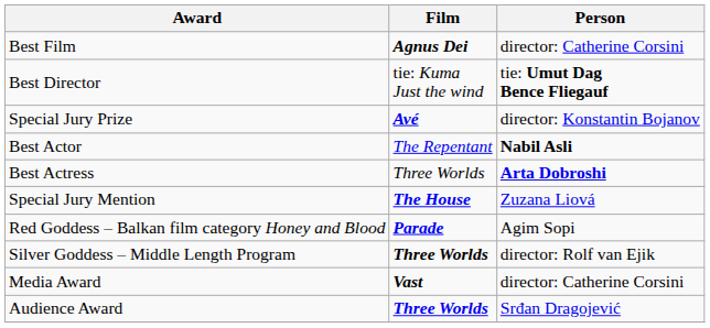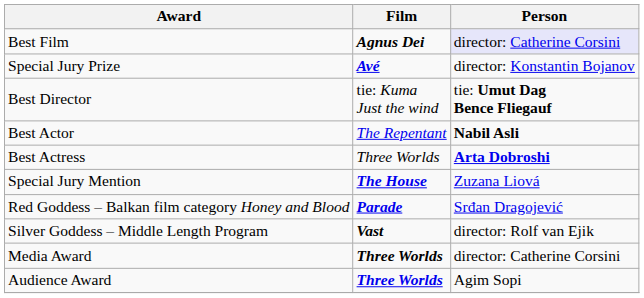 <table class="wikitable">
 <tr>
 <th>Award</th>
 <th>Film</th>
 <th>Person</th>
 </tr>
 <tr>
 <td>Best Film</td>
 <td><strong><em>Agnus Dei</em></strong> </td>
-<td>director: <a href='#'>Catherine Corsini</a></td>
+<td style="background: lavender;">director: <a href='#'>Catherine Corsini</a></td>
+</tr>
+<tr>
+<td>Special Jury Prize</td>
+<td><strong><em><a href='#'>Avé</a></em></strong> </td>
+<td>director: <a href='#'>Konstantin Bojanov</a></td>
 </tr>
 <tr>
 <td>Best Director</td>
 <td>tie: <em>Kuma</em><br><em>Just the wind</em></td>
 <td>tie: <strong>Umut Dag</strong><br><strong>Bence Fliegauf</strong></td>
-</tr>
-<tr>
-<td>Special Jury Prize</td>
-<td><strong><em><a href='#'>Avé</a></em></strong> </td>
-<td>director: <a href='#'>Konstantin Bojanov</a></td>
 </tr>
 <tr>
 <td>Best Actor</td>
 <td><em><a href='#'>The Repentant</a></em></td>
 <td><strong>Nabil Asli</strong></td>
 </tr>
 <tr>
 <td>Best Actress</td>
 <td><em>Three Worlds</em></td>
 <td><strong><a href='#'>Arta Dobroshi</a></strong></td>
 </tr>
 <tr>
 <td>Special Jury Mention</td>
 <td><strong><em><a href='#'>The House</a></em></strong> </td>
 <td><a href='#'>Zuzana Liová</a></td>
 </tr>
 <tr>
 <td>Red Goddess – Balkan film category <em>Honey and Blood</em></td>
 <td><strong><em><a href='#'>Parade</a></em></strong></td>
-<td>Agim Sopi</td>
+<td><a href='#'>Srđan Dragojević</a></td>
 </tr>
 <tr>
 <td>Silver Goddess – Middle Length Program</td>
-<td><strong><em>Three Worlds</em></strong></td>
+<td><strong><em>Vast</em></strong> </td>
 <td>director: Rolf van Ejik</td>
 </tr>
 <tr>
 <td>Media Award</td>
-<td><strong><em>Vast</em></strong> </td>
+<td><strong><em>Three Worlds</em></strong></td>
 <td>director: Catherine Corsini</td>
 </tr>
 <tr>
 <td>Audience Award</td>
 <td><strong><em><a href='#'> Three Worlds</a></em></strong> </td>
-<td><a href='#'>Srđan Dragojević</a></td>
+<td>Agim Sopi</td>
 </tr>
 <tr>
 </tr>
 </table>
